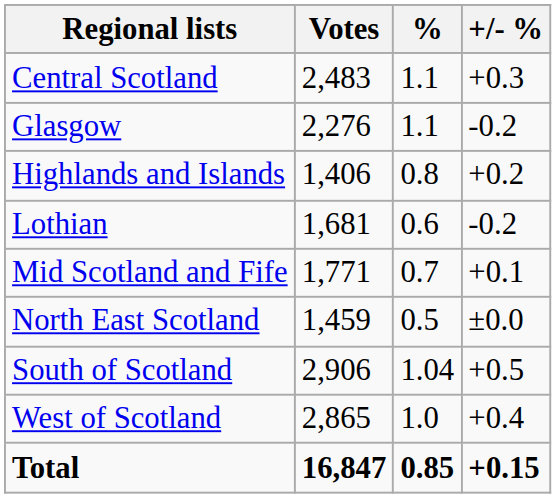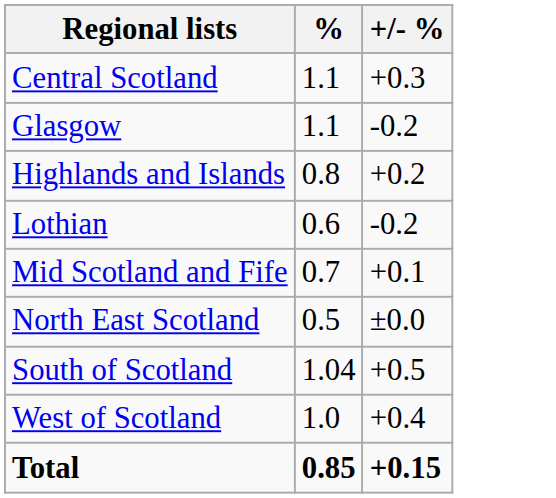 <table class="wikitable sortable">
 <tr>
 <th>Regional lists</th>
-<th>Votes</th>
 <th>%</th>
 <th>+/- %</th>
 </tr>
 <tr>
 <td><a href='#'>Central Scotland</a></td>
-<td>2,483</td>
 <td>1.1</td>
 <td>+0.3</td>
 </tr>
 <tr>
 <td><a href='#'>Glasgow</a></td>
-<td>2,276</td>
 <td>1.1</td>
 <td>-0.2</td>
 </tr>
 <tr>
 <td><a href='#'>Highlands and Islands</a></td>
-<td>1,406</td>
 <td>0.8</td>
 <td>+0.2</td>
 </tr>
 <tr>
 <td><a href='#'>Lothian</a></td>
-<td>1,681</td>
 <td>0.6</td>
 <td>-0.2</td>
 </tr>
 <tr>
 <td><a href='#'>Mid Scotland and Fife</a></td>
-<td>1,771</td>
 <td>0.7</td>
 <td>+0.1</td>
 </tr>
 <tr>
 <td><a href='#'>North East Scotland</a></td>
-<td>1,459</td>
 <td>0.5</td>
 <td>±0.0</td>
 </tr>
 <tr>
 <td><a href='#'>South of Scotland</a></td>
-<td>2,906</td>
 <td>1.04</td>
 <td>+0.5</td>
 </tr>
 <tr>
 <td><a href='#'>West of Scotland</a></td>
-<td>2,865</td>
 <td>1.0</td>
 <td>+0.4</td>
 </tr>
 <tr>
 <td><strong>Total</strong></td>
-<td><strong>16,847</strong></td>
 <td><strong>0.85</strong></td>
 <td><strong>+0.15</strong></td>
 </tr>
 </table>
